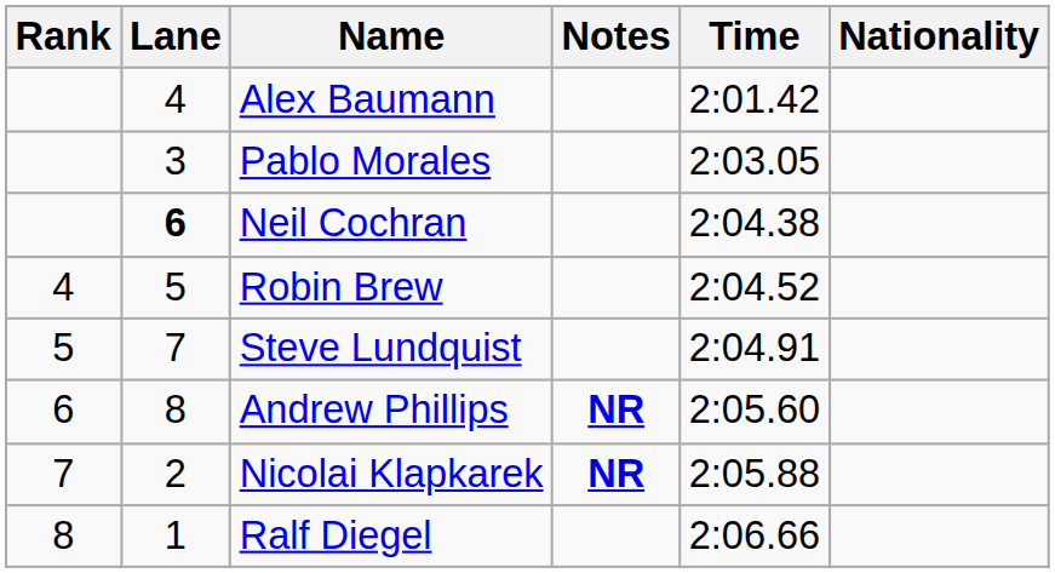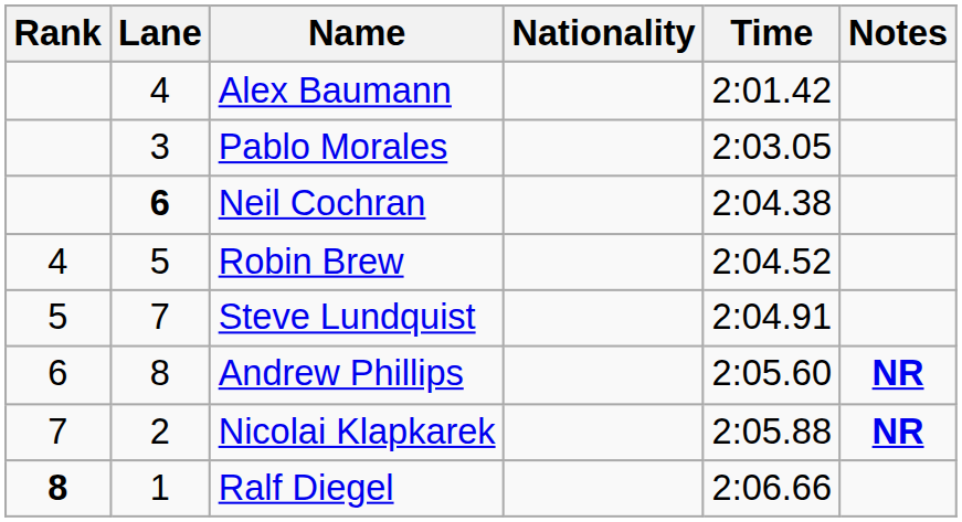 <table class="wikitable sortable" style="text-align:center">
 <tr>
 <th>Rank</th>
 <th>Lane</th>
 <th>Name</th>
+<th>Nationality</th>
+<th>Time</th>
 <th>Notes</th>
-<th>Time</th>
-<th>Nationality</th>
 </tr>
 <tr>
 <td></td>
 <td>4</td>
 <td align=left><a href='#'>Alex Baumann</a></td>
+<td align=left></td>
+<td>2:01.42</td>
 <td></td>
-<td>2:01.42</td>
-<td align=left></td>
 </tr>
 <tr>
 <td></td>
 <td>3</td>
 <td align=left><a href='#'>Pablo Morales</a></td>
+<td align=left></td>
+<td>2:03.05</td>
 <td></td>
-<td>2:03.05</td>
-<td align=left></td>
 </tr>
 <tr>
 <td></td>
 <td><strong>6</strong></td>
 <td align=left><a href='#'>Neil Cochran</a></td>
+<td align=left></td>
+<td>2:04.38</td>
 <td></td>
-<td>2:04.38</td>
-<td align=left></td>
 </tr>
 <tr>
 <td>4</td>
 <td>5</td>
 <td align=left><a href='#'>Robin Brew</a></td>
+<td align=left></td>
+<td>2:04.52</td>
 <td></td>
-<td>2:04.52</td>
-<td align=left></td>
 </tr>
 <tr>
 <td>5</td>
 <td>7</td>
 <td align=left><a href='#'>Steve Lundquist</a></td>
+<td align=left></td>
+<td>2:04.91</td>
 <td></td>
-<td>2:04.91</td>
-<td align=left></td>
 </tr>
 <tr>
 <td>6</td>
 <td>8</td>
 <td align=left><a href='#'>Andrew Phillips</a></td>
+<td align=left></td>
+<td>2:05.60</td>
 <td><strong><a href='#'>NR</a></strong></td>
-<td>2:05.60</td>
-<td align=left></td>
 </tr>
 <tr>
 <td>7</td>
 <td>2</td>
 <td align=left><a href='#'>Nicolai Klapkarek</a></td>
+<td align=left></td>
+<td>2:05.88</td>
 <td><strong><a href='#'>NR</a></strong></td>
-<td>2:05.88</td>
-<td align=left></td>
 </tr>
 <tr>
-<td>8</td>
+<td><strong>8</strong></td>
 <td>1</td>
 <td align=left><a href='#'>Ralf Diegel</a></td>
+<td align=left></td>
+<td>2:06.66</td>
 <td></td>
-<td>2:06.66</td>
-<td align=left></td>
 </tr>
 </table>
